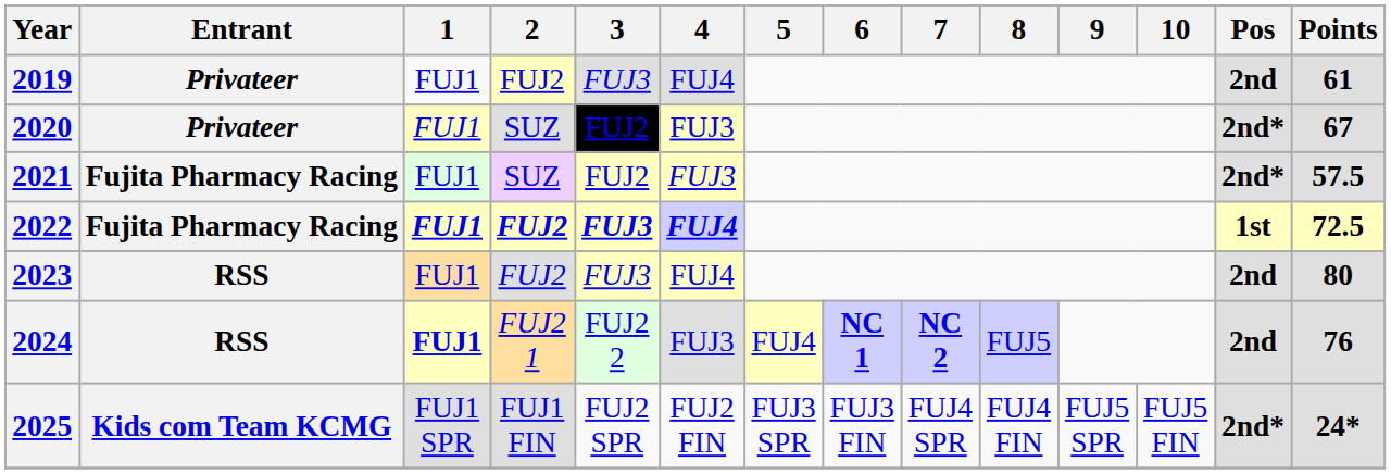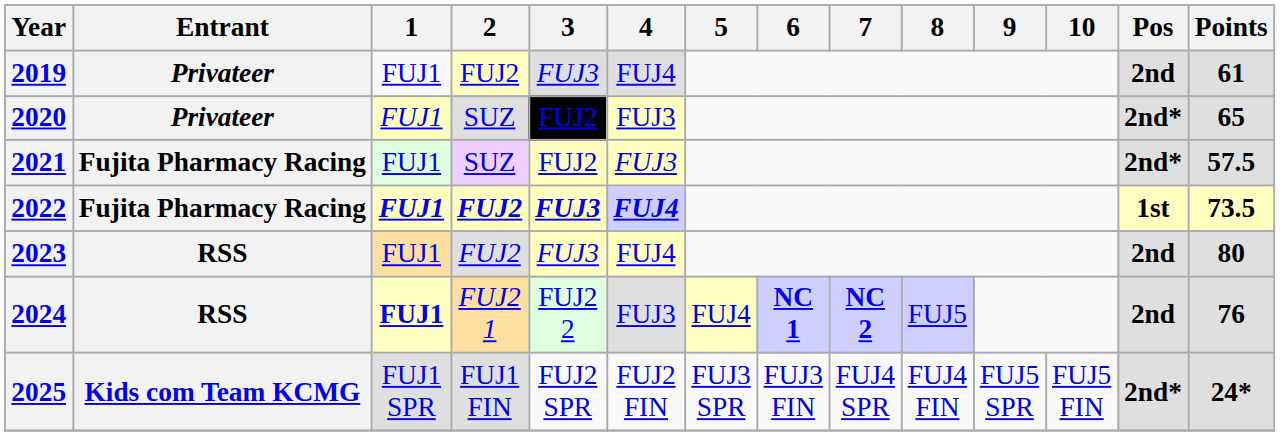 <table class="wikitable" style="text-align:center; font-size:90%">
 <tr>
 <th>Year</th>
 <th>Entrant</th>
 <th>1</th>
 <th>2</th>
 <th>3</th>
 <th>4</th>
 <th>5</th>
 <th>6</th>
 <th>7</th>
 <th>8</th>
 <th>9</th>
 <th>10</th>
 <th>Pos</th>
 <th>Points</th>
 </tr>
 <tr>
 <th><a href='#'>2019</a></th>
 <th><em>Privateer</em></th>
 <td style="background:#;"><a href='#'>FUJ1</a><br></td>
 <td style="background:#FFFFBF;"><a href='#'>FUJ2</a><br></td>
 <td style="background:#dfdfdf;"><em><a href='#'>FUJ3</a></em><br></td>
 <td style="background:#dfdfdf;"><a href='#'>FUJ4</a><br></td>
 <td colspan="6"></td>
 <th style="background:#dfdfdf">2nd</th>
 <th style="background:#dfdfdf">61</th>
 </tr>
 <tr>
 <th><a href='#'>2020</a></th>
 <th><em>Privateer</em></th>
 <td style="background:#FFFFBF;"><em><a href='#'>FUJ1</a></em><br></td>
 <td style="background:#dfdfdf;"><a href='#'>SUZ</a><br></td>
 <td style="background:#000000; color:white;"><a href='#'><span>FUJ2</span></a><br></td>
 <td style="background:#FFFFBF;"><a href='#'>FUJ3</a><br></td>
 <td colspan="6"></td>
 <th style="background:#dfdfdf;">2nd*</th>
-<th style="background:#dfdfdf">67</th>
+<th style="background:#dfdfdf">65</th>
 </tr>
 <tr>
 <th><a href='#'>2021</a></th>
 <th>Fujita Pharmacy Racing</th>
 <td style="background:#dfffdf;"><a href='#'>FUJ1</a><br></td>
 <td style="background:#efcfff;"><a href='#'>SUZ</a><br></td>
 <td style="background:#FFFFBF;"><a href='#'>FUJ2</a><br></td>
 <td style="background:#FFFFBF;"><em><a href='#'>FUJ3</a></em><br></td>
 <td colspan="6"></td>
 <th style="background:#dfdfdf;">2nd*</th>
 <th style="background:#dfdfdf">57.5</th>
 </tr>
 <tr>
 <th><a href='#'>2022</a></th>
 <th>Fujita Pharmacy Racing</th>
 <td style="background:#FFFFBF;"><strong><em><a href='#'>FUJ1</a></em></strong><br></td>
 <td style="background:#FFFFBF;"><strong><em><a href='#'>FUJ2</a></em></strong><br></td>
 <td style="background:#FFFFBF;"><strong><em><a href='#'>FUJ3</a></em></strong><br></td>
 <td style="background:#cfcfff;"><strong><em><a href='#'>FUJ4</a></em></strong><br></td>
 <td colspan="6"></td>
 <th style="background:#FFFFBF">1st</th>
-<th style="background:#FFFFBF">72.5</th>
+<th style="background:#FFFFBF">73.5</th>
 </tr>
 <tr>
 <th><a href='#'>2023</a></th>
 <th>RSS</th>
 <td style="background:#ffdf9f;"><a href='#'>FUJ1</a><br></td>
 <td style="background:#dfdfdf;"><em><a href='#'>FUJ2</a></em><br></td>
 <td style="background:#FFFFBF;"><em><a href='#'>FUJ3</a></em><br></td>
 <td style="background:#FFFFBF;"><a href='#'>FUJ4</a><br></td>
 <td colspan="6"></td>
 <th style="background:#dfdfdf">2nd</th>
 <th style="background:#dfdfdf">80</th>
 </tr>
 <tr>
 <th><a href='#'>2024</a></th>
 <th>RSS</th>
 <td style="background:#FFFFBF;"><strong><a href='#'>FUJ1</a><br></strong></td>
 <td style="background:#ffdf9f;"><em><a href='#'>FUJ2<br>1</a></em><br></td>
 <td style="background:#dfffdf;"><a href='#'>FUJ2<br>2</a><br></td>
 <td style="background:#dfdfdf;"><a href='#'>FUJ3</a><br></td>
 <td style="background:#FFFFBF;"><a href='#'>FUJ4</a><br></td>
 <td style="background:#cfcfff;"><strong><a href='#'>NC<br>1</a></strong><br></td>
 <td style="background:#cfcfff;"><strong><a href='#'>NC<br>2</a></strong><br></td>
 <td style="background:#cfcfff;"><a href='#'>FUJ5</a><br></td>
 <td colspan="2"></td>
 <th style="background:#dfdfdf">2nd</th>
 <th style="background:#dfdfdf">76</th>
 </tr>
 <tr>
 <th><a href='#'>2025</a></th>
 <th><a href='#'>Kids com Team KCMG</a></th>
 <td style="background:#dfdfdf;"><a href='#'>FUJ1<br>SPR</a><br></td>
 <td style="background:#dfdfdf;"><a href='#'>FUJ1<br>FIN</a><br></td>
 <td style="background:#;"><a href='#'>FUJ2<br>SPR</a><br></td>
 <td style="background:#;"><a href='#'>FUJ2<br>FIN</a><br></td>
 <td style="background:#;"><a href='#'>FUJ3<br>SPR</a><br></td>
 <td style="background:#;"><a href='#'>FUJ3<br>FIN</a><br></td>
 <td style="background:#;"><a href='#'>FUJ4<br>SPR</a><br></td>
 <td style="background:#;"><a href='#'>FUJ4<br>FIN</a><br></td>
 <td style="background:#;"><a href='#'>FUJ5<br>SPR</a><br></td>
 <td style="background:#;"><a href='#'>FUJ5<br>FIN</a><br></td>
 <th style="background:#dfdfdf;">2nd*</th>
 <th style="background:#dfdfdf;">24*</th>
 </tr>
 <tr>
 </tr>
 </table>
